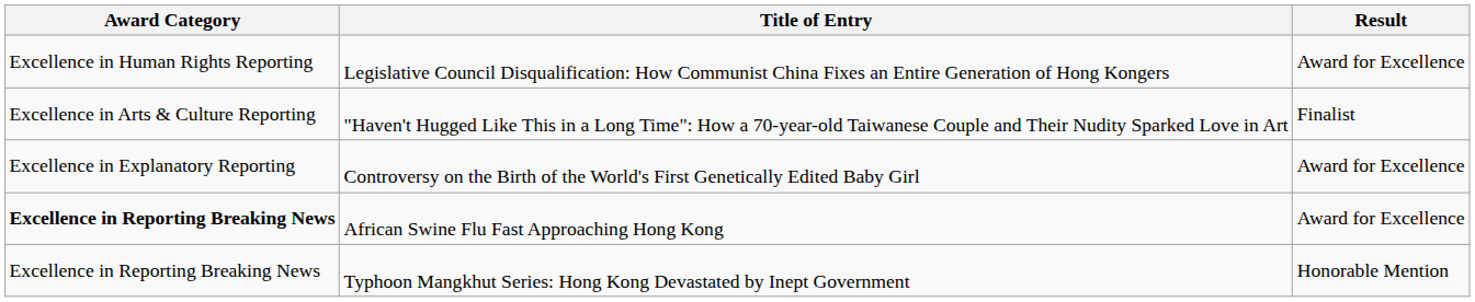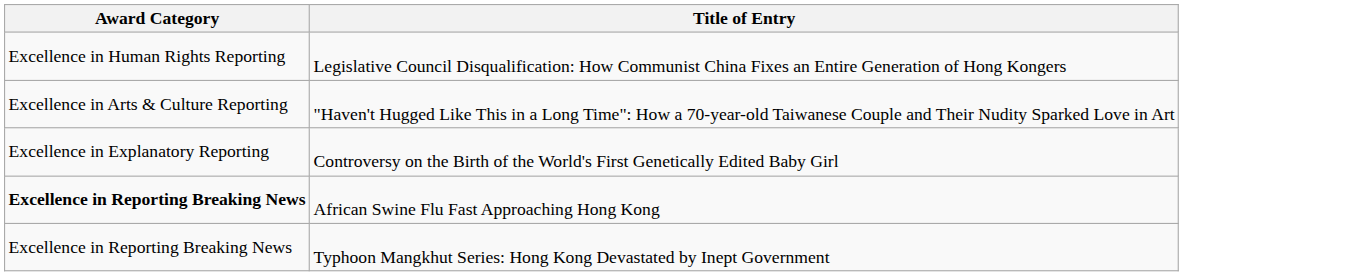 <table class="wikitable">
 <tr>
 <th>Award Category</th>
 <th>Title of Entry</th>
-<th>Result</th>
 </tr>
 <tr>
 <td>Excellence in Human Rights Reporting</td>
 <td> <br>Legislative Council Disqualification: How Communist China Fixes an Entire Generation of Hong Kongers</td>
-<td>Award for Excellence</td>
 </tr>
 <tr>
 <td>Excellence in Arts & Culture Reporting</td>
 <td><br>"Haven't Hugged Like This in a Long Time": How a 70-year-old Taiwanese Couple and Their Nudity Sparked Love in Art</td>
-<td>Finalist</td>
 </tr>
 <tr>
 <td>Excellence in Explanatory Reporting</td>
 <td><br>Controversy on the Birth of the World's First Genetically Edited Baby Girl</td>
-<td>Award for Excellence</td>
 </tr>
 <tr>
 <td><strong>Excellence in Reporting Breaking News</strong></td>
 <td><br>African Swine Flu Fast Approaching Hong Kong</td>
-<td>Award for Excellence</td>
 </tr>
 <tr>
 <td>Excellence in Reporting Breaking News</td>
 <td><br>Typhoon Mangkhut Series: Hong Kong Devastated by Inept Government</td>
-<td>Honorable Mention</td>
 </tr>
 </table>
